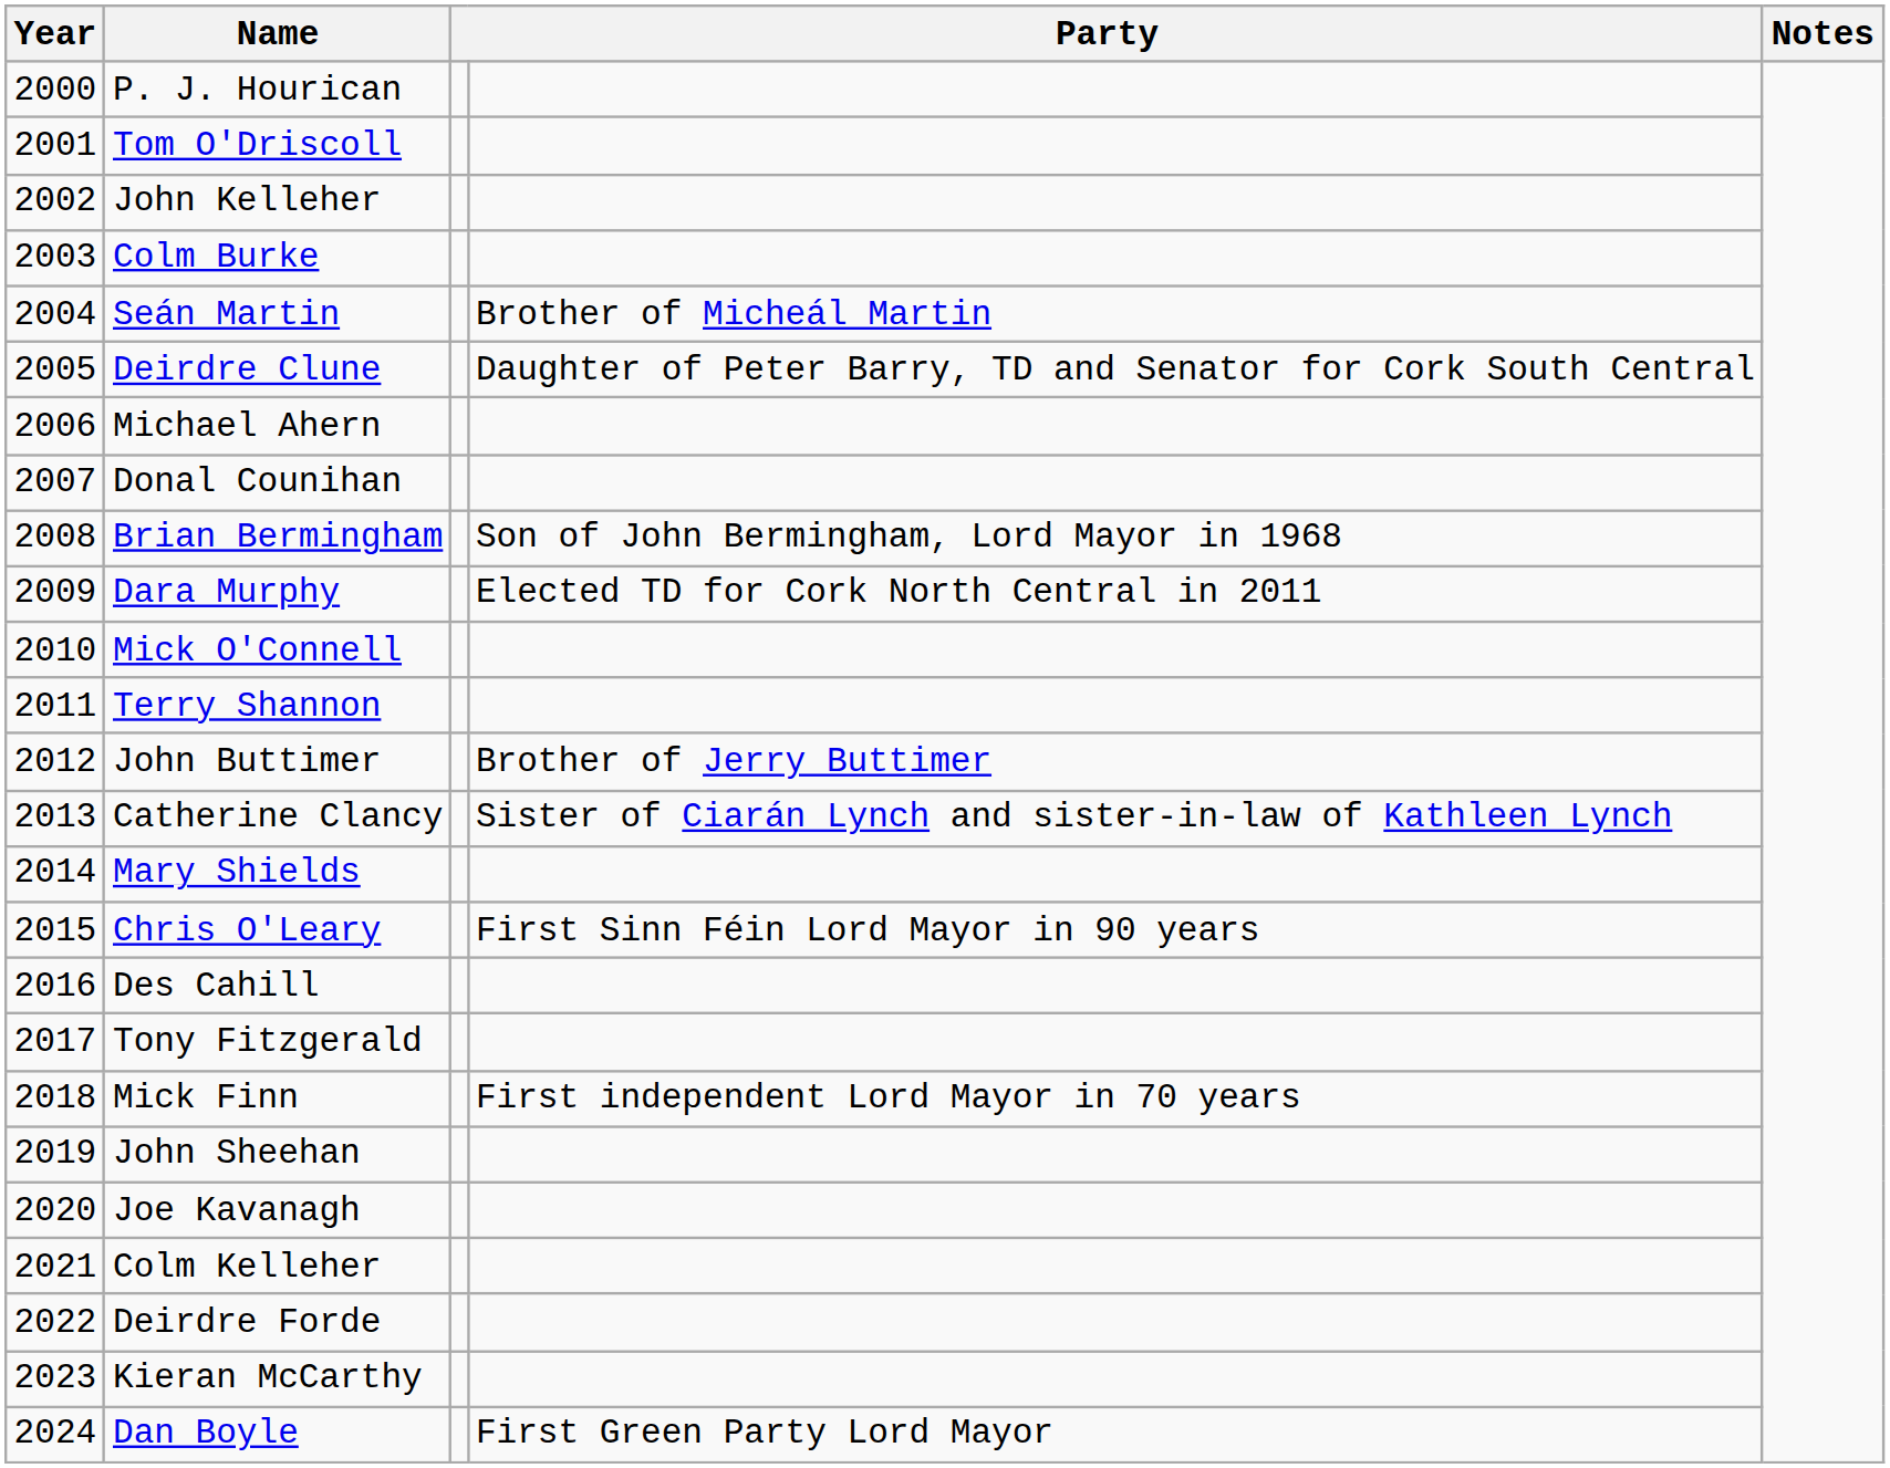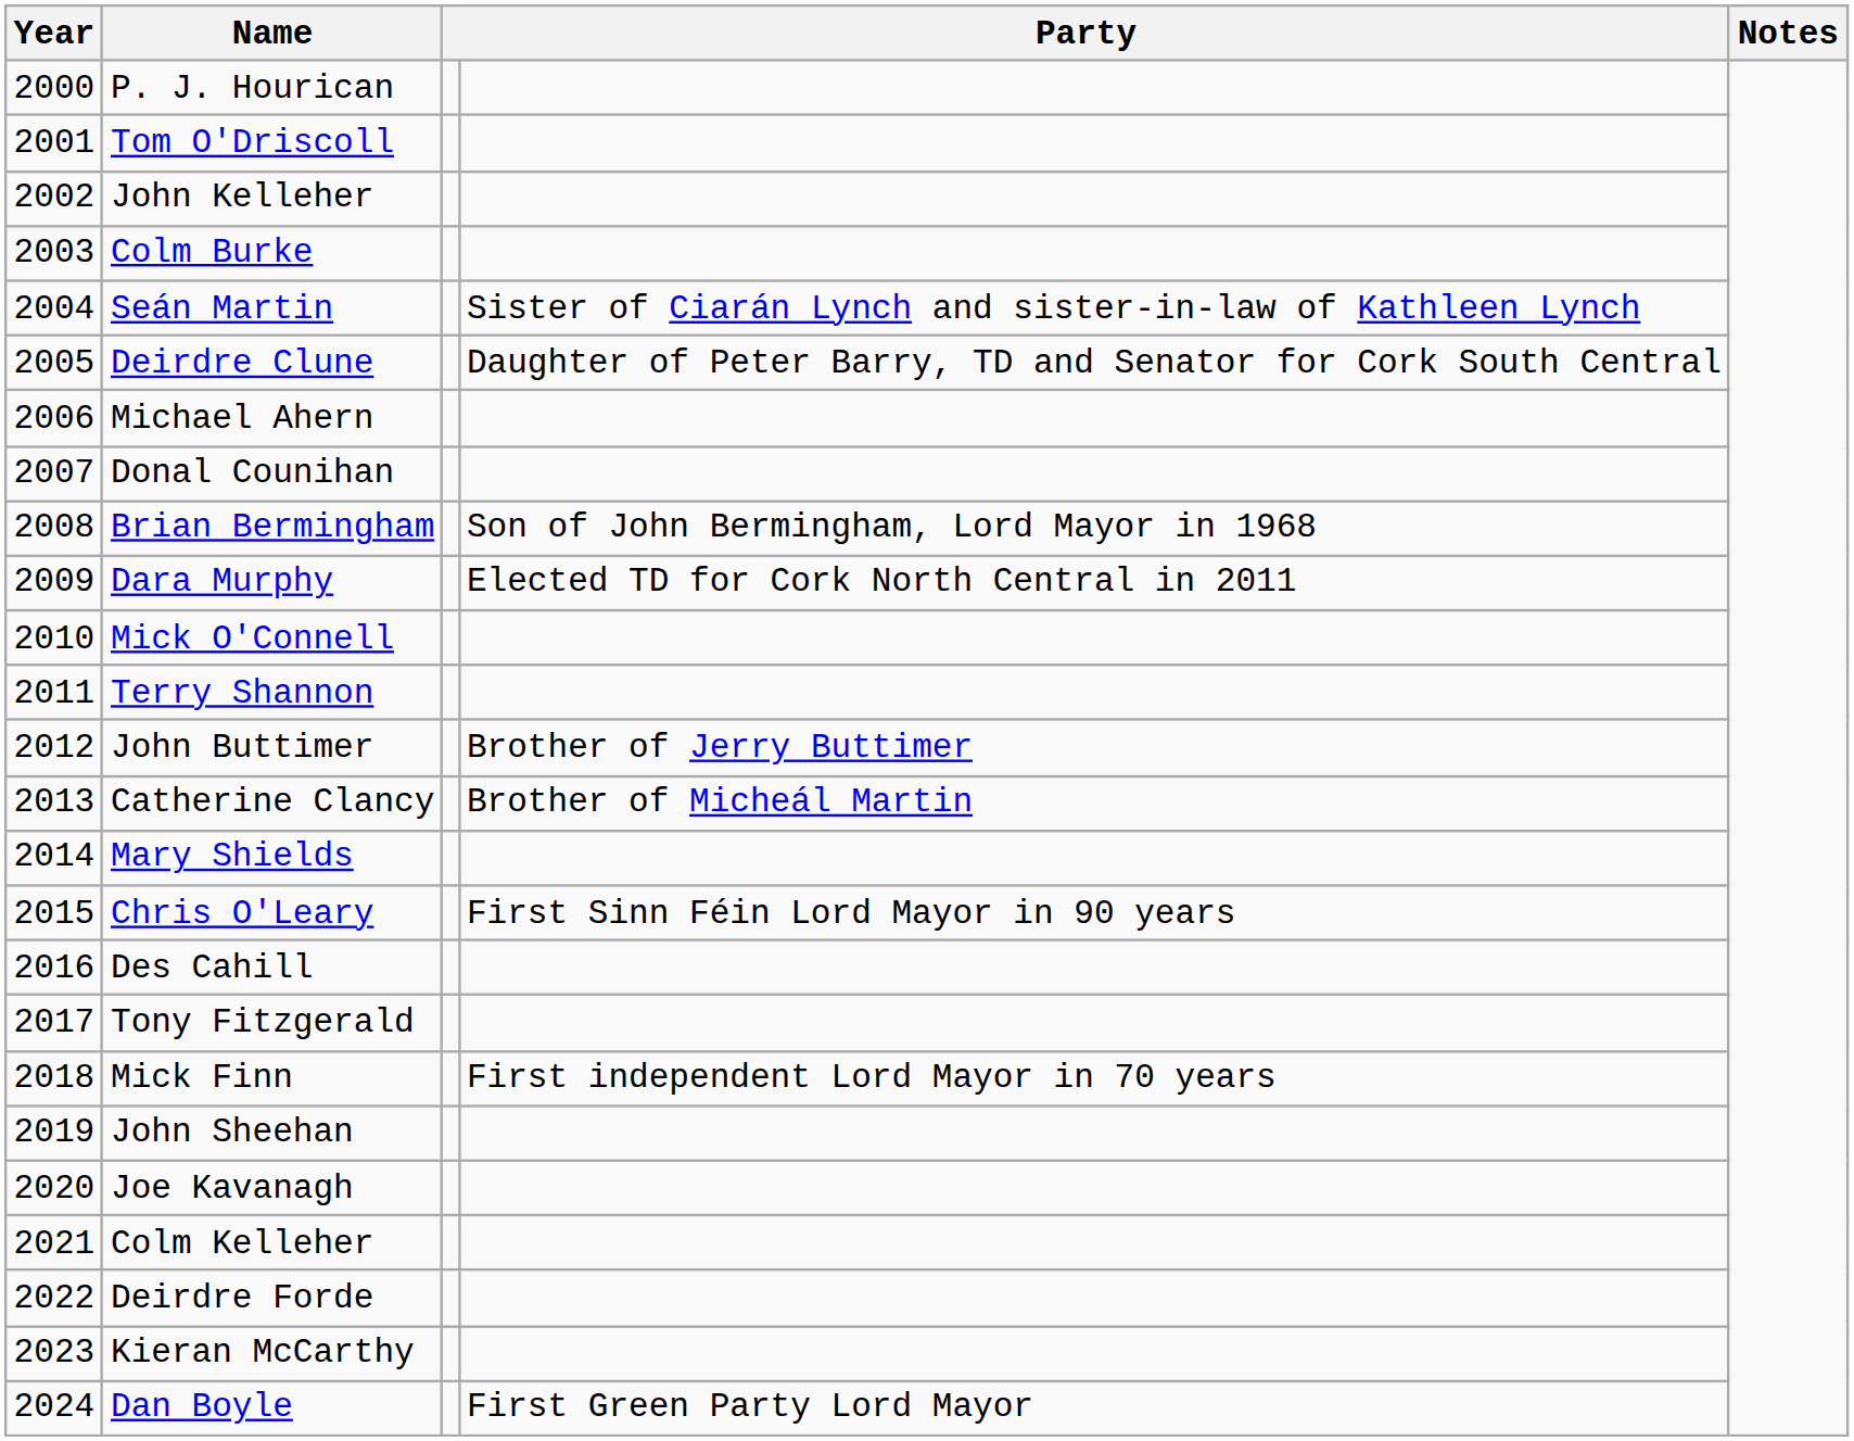 <table class="wikitable">
 <tr>
 <th>Year</th>
 <th>Name</th>
 <th colspan=2>Party</th>
 <th>Notes</th>
 </tr>
 <tr>
 <td>2000</td>
 <td>P. J. Hourican</td>
 <td></td>
 <td></td>
 </tr>
 <tr>
 <td>2001</td>
 <td><a href='#'>Tom O'Driscoll</a></td>
 <td></td>
 <td></td>
 </tr>
 <tr>
 <td>2002</td>
 <td>John Kelleher</td>
 <td></td>
 <td></td>
 </tr>
 <tr>
 <td>2003</td>
 <td><a href='#'>Colm Burke</a></td>
 <td></td>
 <td></td>
 </tr>
 <tr>
 <td>2004</td>
 <td><a href='#'>Seán Martin</a></td>
 <td></td>
-<td>Brother of <a href='#'>Micheál Martin</a></td>
+<td>Sister of <a href='#'>Ciarán Lynch</a> and sister-in-law of <a href='#'>Kathleen Lynch</a></td>
 </tr>
 <tr>
 <td>2005</td>
 <td><a href='#'>Deirdre Clune</a></td>
 <td></td>
 <td>Daughter of Peter Barry, TD and Senator for Cork South Central</td>
 </tr>
 <tr>
 <td>2006</td>
 <td>Michael Ahern</td>
 <td></td>
 <td></td>
 </tr>
 <tr>
 <td>2007</td>
 <td>Donal Counihan</td>
 <td></td>
 <td></td>
 </tr>
 <tr>
 <td>2008</td>
 <td><a href='#'>Brian Bermingham</a></td>
 <td></td>
 <td>Son of John Bermingham, Lord Mayor in 1968</td>
 </tr>
 <tr>
 <td>2009</td>
 <td><a href='#'>Dara Murphy</a></td>
 <td></td>
 <td>Elected TD for Cork North Central in 2011</td>
 </tr>
 <tr>
 <td>2010</td>
 <td><a href='#'>Mick O'Connell</a></td>
 <td></td>
 <td></td>
 </tr>
 <tr>
 <td>2011</td>
 <td><a href='#'>Terry Shannon</a></td>
 <td></td>
 <td></td>
 </tr>
 <tr>
 <td>2012</td>
 <td>John Buttimer</td>
 <td></td>
 <td>Brother of <a href='#'>Jerry Buttimer</a></td>
 </tr>
 <tr>
 <td>2013</td>
 <td>Catherine Clancy</td>
 <td></td>
-<td>Sister of <a href='#'>Ciarán Lynch</a> and sister-in-law of <a href='#'>Kathleen Lynch</a></td>
+<td>Brother of <a href='#'>Micheál Martin</a></td>
 </tr>
 <tr>
 <td>2014</td>
 <td><a href='#'>Mary Shields</a></td>
 <td></td>
 <td></td>
 </tr>
 <tr>
 <td>2015</td>
 <td><a href='#'>Chris O'Leary</a></td>
 <td></td>
 <td>First Sinn Féin Lord Mayor in 90 years</td>
 </tr>
 <tr>
 <td>2016</td>
 <td>Des Cahill</td>
 <td></td>
 <td></td>
 </tr>
 <tr>
 <td>2017</td>
 <td>Tony Fitzgerald</td>
 <td></td>
 <td></td>
 </tr>
 <tr>
 <td>2018</td>
 <td>Mick Finn</td>
 <td></td>
 <td>First independent Lord Mayor in 70 years</td>
 </tr>
 <tr>
 <td>2019</td>
 <td>John Sheehan</td>
 <td></td>
 <td></td>
 </tr>
 <tr>
 <td>2020</td>
 <td>Joe Kavanagh</td>
 <td></td>
 <td></td>
 </tr>
 <tr>
 <td>2021</td>
 <td>Colm Kelleher</td>
 <td></td>
 <td></td>
 </tr>
 <tr>
 <td>2022</td>
 <td>Deirdre Forde</td>
 <td></td>
 <td></td>
 </tr>
 <tr>
 <td>2023</td>
 <td>Kieran McCarthy</td>
 <td></td>
 <td></td>
 </tr>
 <tr>
 <td>2024</td>
 <td><a href='#'>Dan Boyle</a></td>
 <td></td>
 <td>First Green Party Lord Mayor</td>
 </tr>
 </table>
